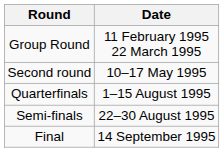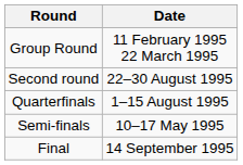 <table class="wikitable" style="text-align: center">
 <tr>
 <th>Round</th>
 <th>Date</th>
 </tr>
 <tr>
 <td>Group Round</td>
 <td>11 February 1995<br>22 March 1995</td>
 </tr>
 <tr>
 <td>Second round</td>
-<td>10–17 May 1995</td>
+<td>22–30 August 1995</td>
 </tr>
 <tr>
 <td>Quarterfinals</td>
 <td>1–15 August 1995</td>
 </tr>
 <tr>
 <td>Semi-finals</td>
-<td>22–30 August 1995</td>
+<td>10–17 May 1995</td>
 </tr>
 <tr>
 <td>Final</td>
 <td>14 September 1995</td>
 </tr>
 </table>
